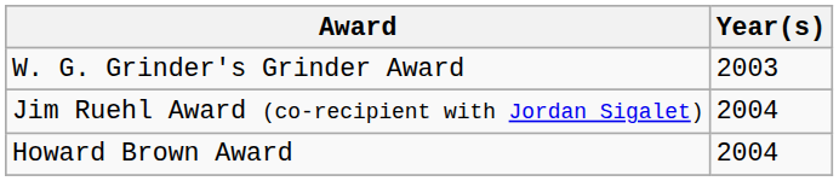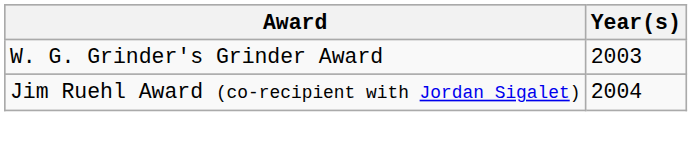 <table class="wikitable">
 <tr>
 <th>Award</th>
 <th>Year(s)</th>
 </tr>
 <tr>
 <td>W. G. Grinder's Grinder Award</td>
 <td>2003</td>
 </tr>
 <tr>
 <td>Jim Ruehl Award <small>(co-recipient with <a href='#'>Jordan Sigalet</a>)</small></td>
 <td>2004</td>
 </tr>
-<tr>
-<td>Howard Brown Award</td>
-<td>2004</td>
-</tr>
 </table>
